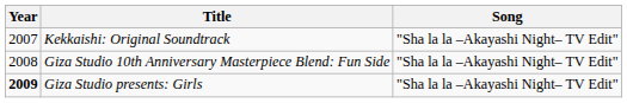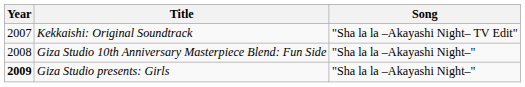 <table class="wikitable">
 <tr>
 <th>Year</th>
 <th>Title</th>
 <th>Song</th>
 </tr>
 <tr>
 <td>2007</td>
 <td><em>Kekkaishi: Original Soundtrack</em></td>
 <td>"Sha la la –Akayashi Night– TV Edit"</td>
 </tr>
 <tr>
 <td>2008</td>
 <td><em>Giza Studio 10th Anniversary Masterpiece Blend: Fun Side</em></td>
-<td>"Sha la la –Akayashi Night– TV Edit"</td>
+<td>"Sha la la –Akayashi Night–"</td>
 </tr>
 <tr>
 <td><strong>2009</strong></td>
 <td><em>Giza Studio presents: Girls</em></td>
-<td>"Sha la la –Akayashi Night– TV Edit"</td>
+<td>"Sha la la –Akayashi Night–"</td>
 </tr>
 </table>
